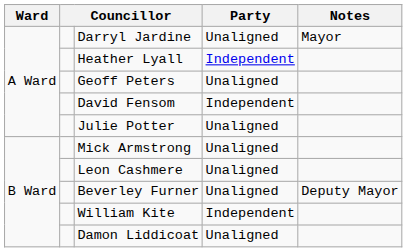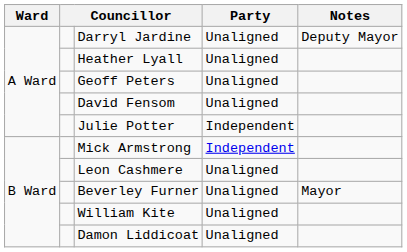 <table class="wikitable">
 <tr>
 <th>Ward</th>
 <th colspan="2">Councillor</th>
 <th>Party</th>
 <th>Notes</th>
 </tr>
 <tr>
 <td rowspan="5">A Ward</td>
 <td> </td>
 <td>Darryl Jardine</td>
 <td>Unaligned</td>
-<td>Mayor</td>
+<td>Deputy Mayor</td>
 </tr>
 <tr>
 <td> </td>
 <td>Heather Lyall</td>
-<td><a href='#'>Independent</a></td>
+<td>Unaligned</td>
 <td></td>
 </tr>
 <tr>
 <td> </td>
 <td>Geoff Peters</td>
 <td>Unaligned</td>
 <td></td>
 </tr>
 <tr>
 <td> </td>
 <td>David Fensom</td>
-<td>Independent</td>
+<td>Unaligned</td>
 <td></td>
 </tr>
 <tr>
 <td> </td>
 <td>Julie Potter</td>
-<td>Unaligned</td>
+<td>Independent</td>
 <td></td>
 </tr>
 <tr>
 <td rowspan="5">B Ward</td>
 <td> </td>
 <td>Mick Armstrong</td>
-<td>Unaligned</td>
+<td><a href='#'>Independent</a></td>
 <td></td>
 </tr>
 <tr>
 <td> </td>
 <td>Leon Cashmere</td>
 <td>Unaligned</td>
 <td></td>
 </tr>
 <tr>
 <td> </td>
 <td>Beverley Furner</td>
 <td>Unaligned</td>
-<td>Deputy Mayor</td>
+<td>Mayor</td>
 </tr>
 <tr>
 <td> </td>
 <td>William Kite</td>
-<td>Independent</td>
+<td>Unaligned</td>
 <td></td>
 </tr>
 <tr>
 <td> </td>
 <td>Damon Liddicoat</td>
 <td>Unaligned</td>
 <td></td>
 </tr>
 </table>
